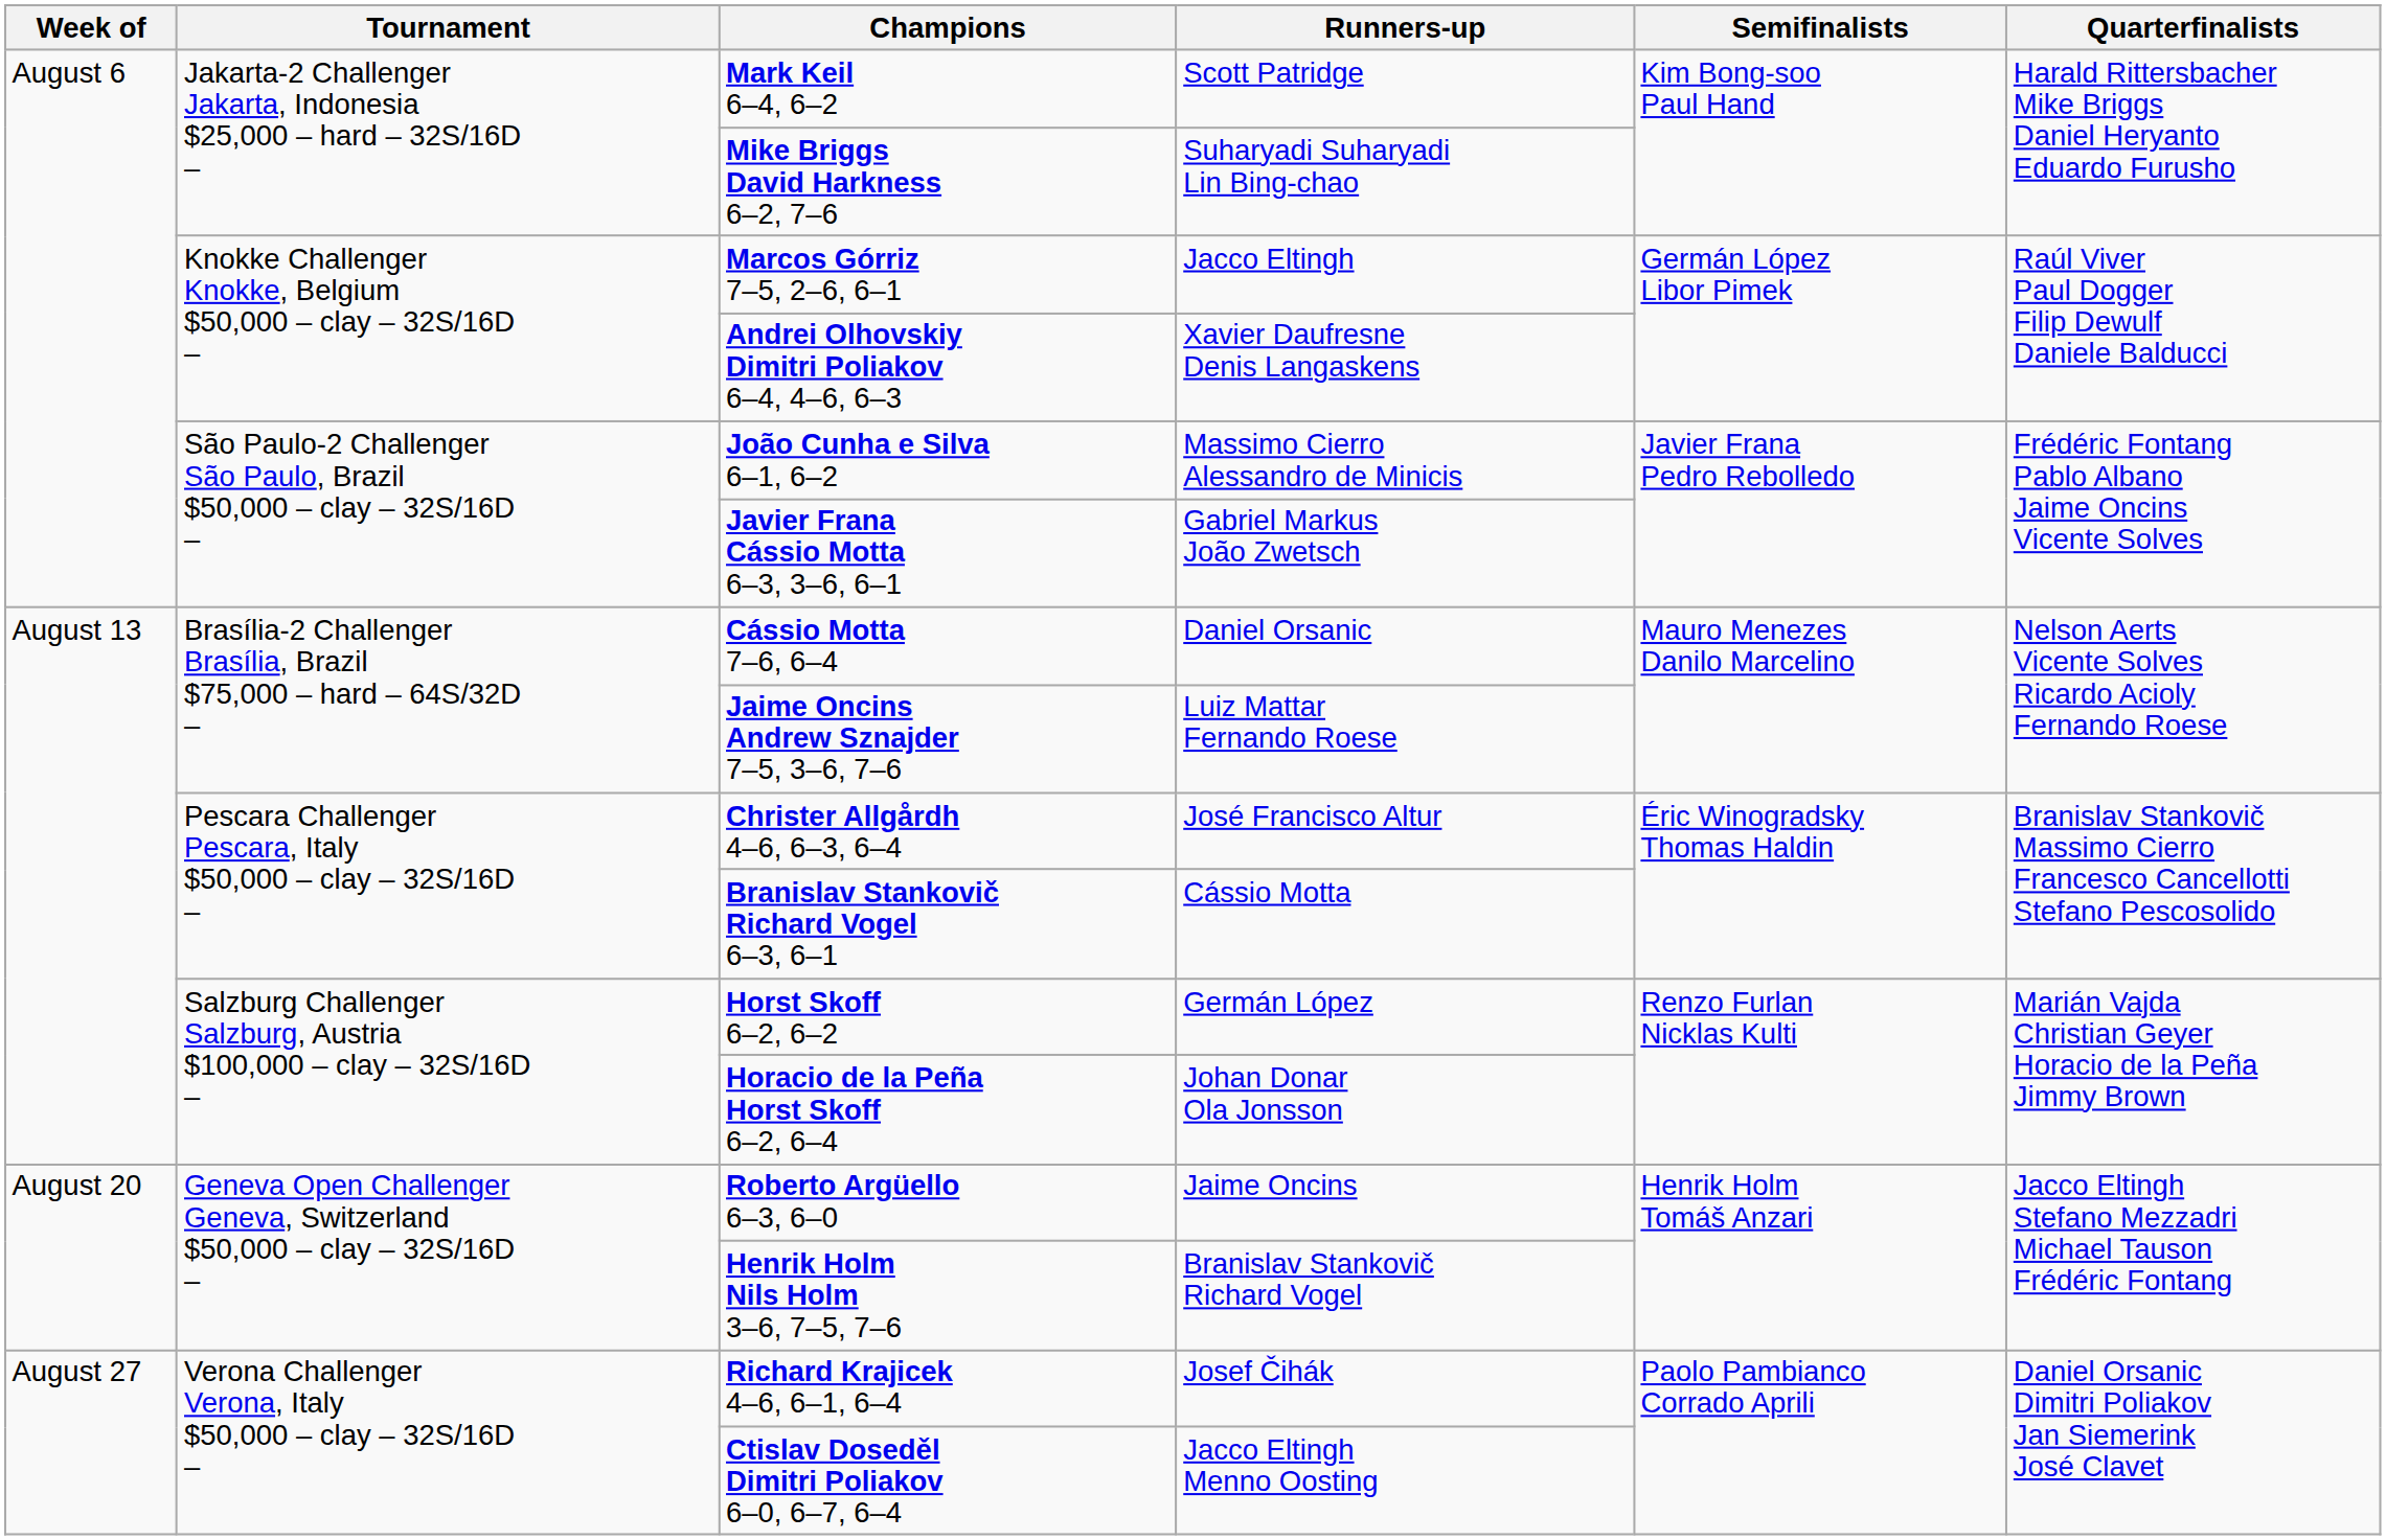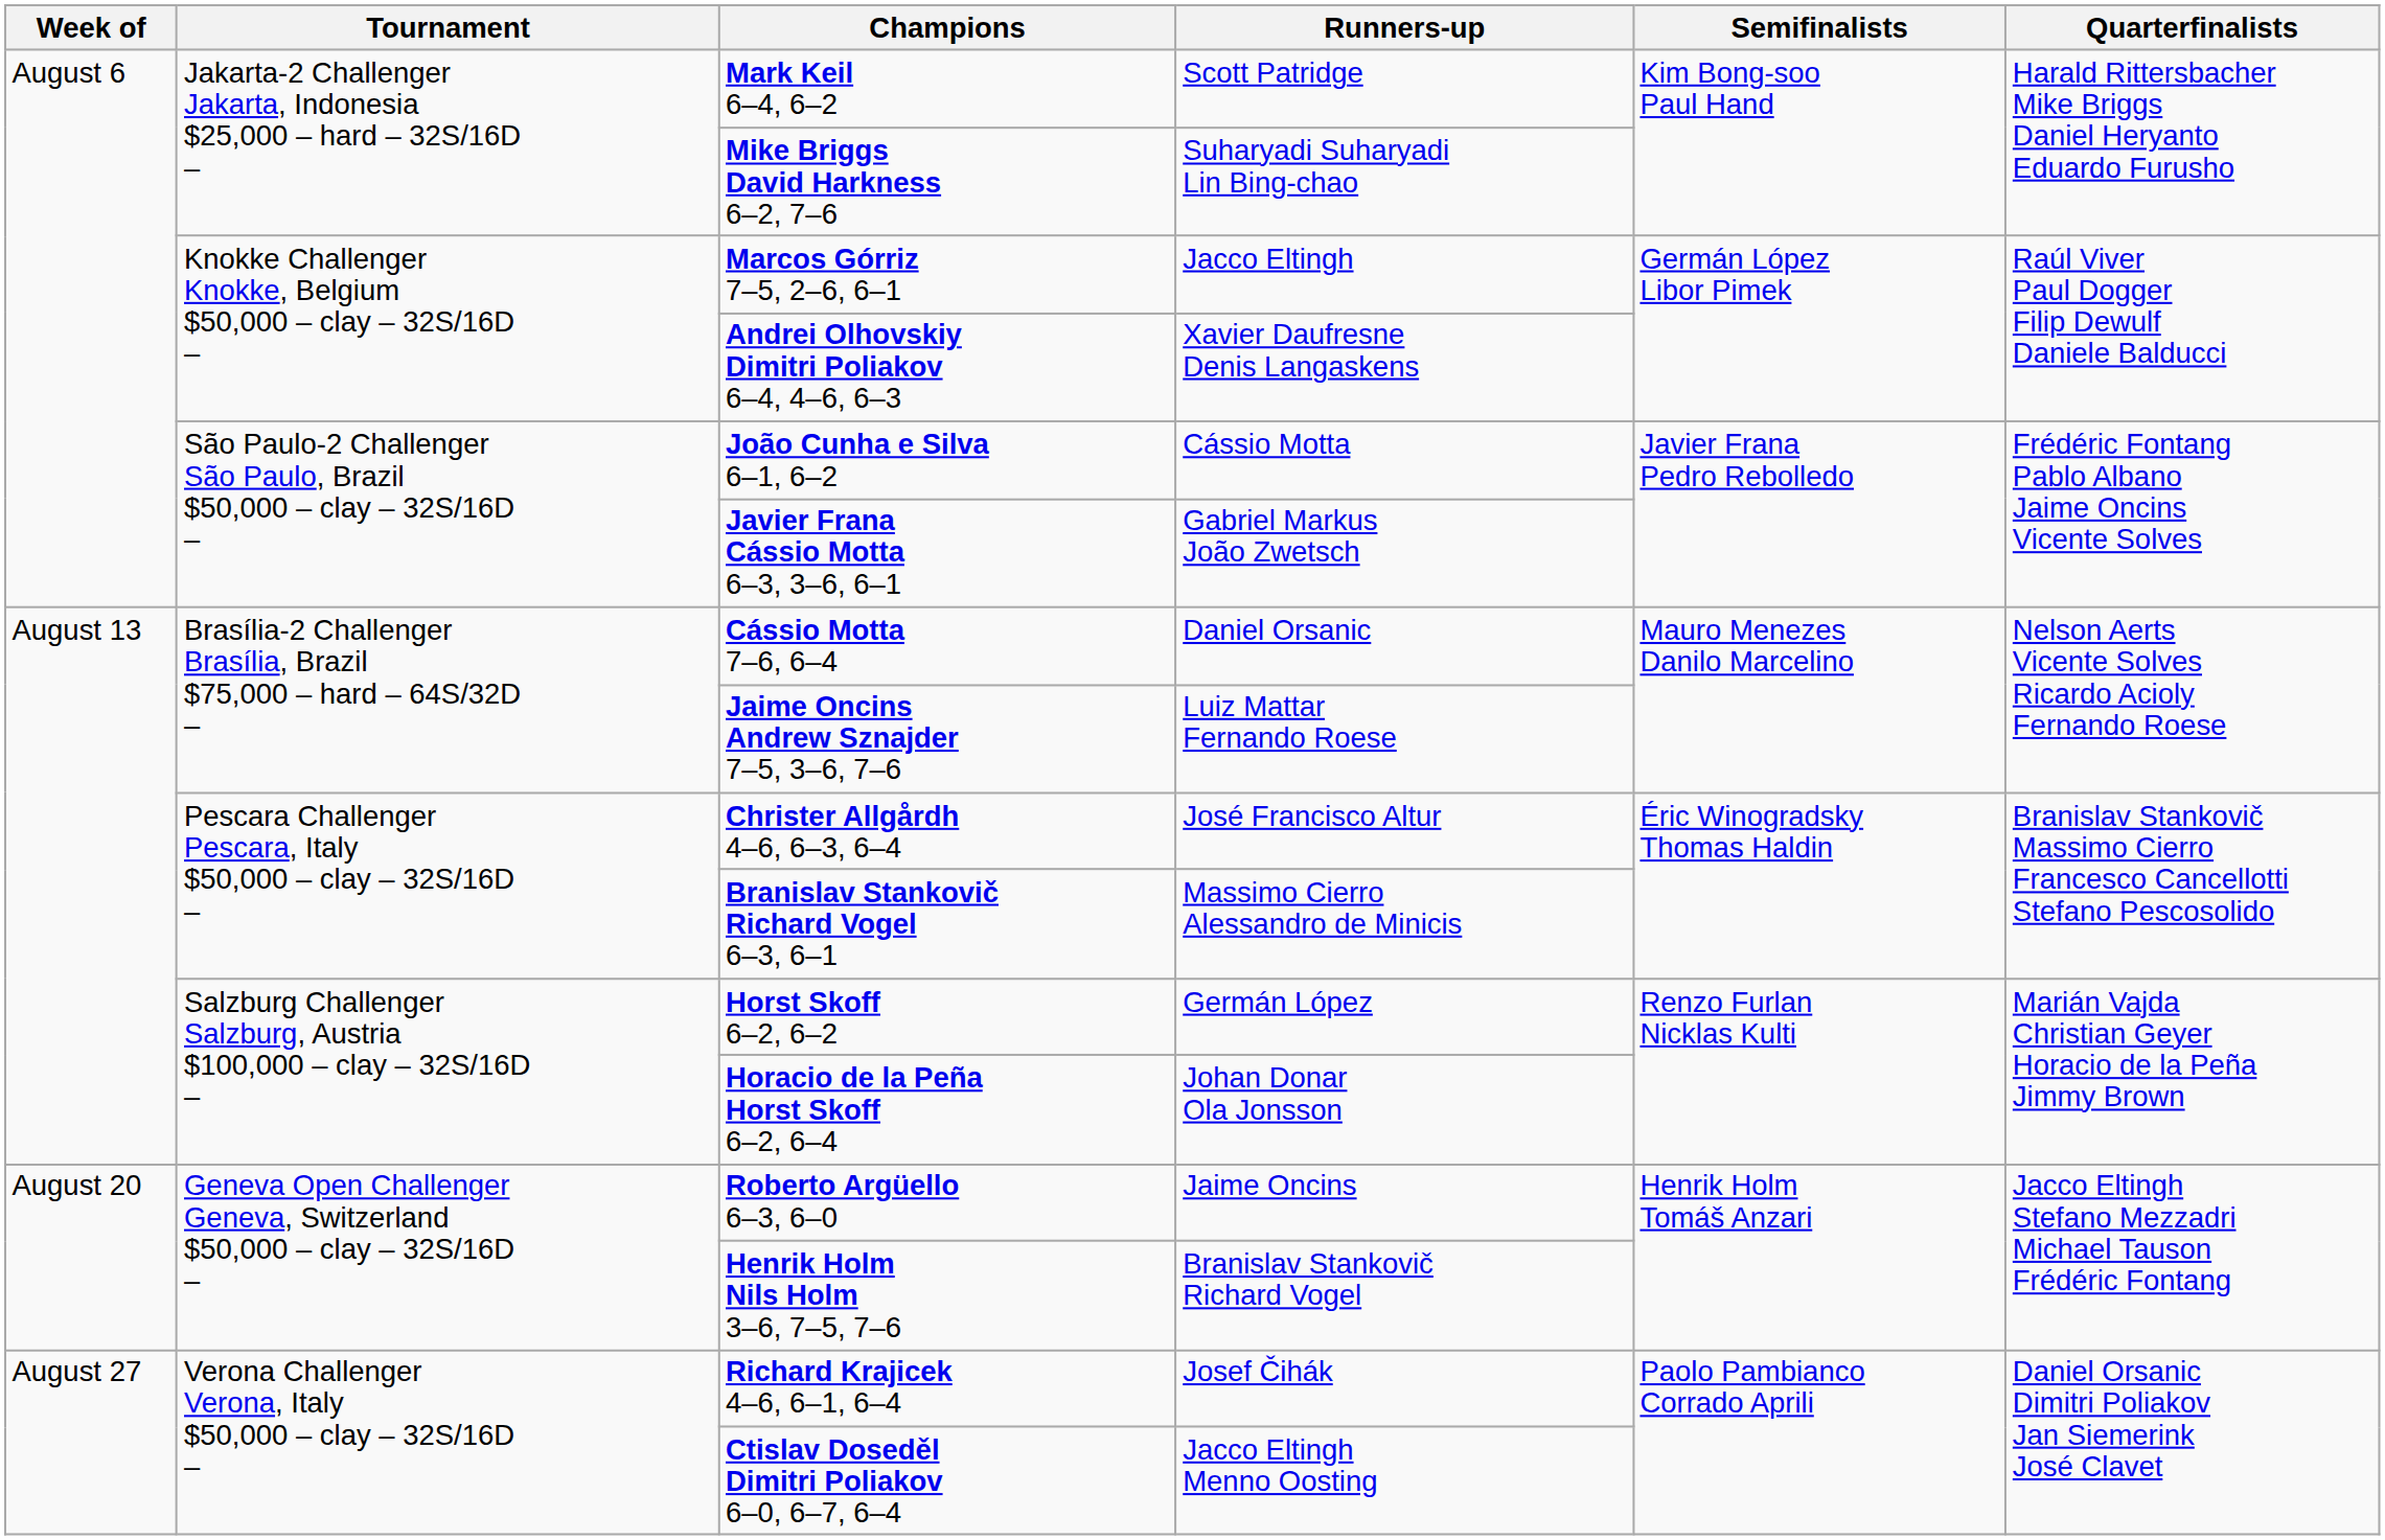 <table class="wikitable" style="font-size:85%;">
 <tr>
 <th width="75">Week of</th>
 <th width="250">Tournament</th>
 <th width="210">Champions</th>
 <th width="210">Runners-up</th>
 <th width="170">Semifinalists</th>
 <th width="170">Quarterfinalists</th>
 </tr>
 <tr valign="top">
 <td rowspan="6">August 6</td>
 <td rowspan="2">Jakarta-2 Challenger<br> <a href='#'>Jakarta</a>, Indonesia<br>$25,000 – hard – 32S/16D<br>  – </td>
 <td> <strong><a href='#'>Mark Keil</a></strong> <br>6–4, 6–2</td>
 <td> <a href='#'>Scott Patridge</a></td>
 <td rowspan="2"> <a href='#'>Kim Bong-soo</a> <br>  <a href='#'>Paul Hand</a></td>
 <td rowspan="2"> <a href='#'>Harald Rittersbacher</a> <br> <a href='#'>Mike Briggs</a> <br> <a href='#'>Daniel Heryanto</a> <br>  <a href='#'>Eduardo Furusho</a></td>
 </tr>
 <tr valign="top">
 <td> <strong><a href='#'>Mike Briggs</a></strong> <br> <strong><a href='#'>David Harkness</a></strong><br> 6–2, 7–6</td>
 <td> <a href='#'>Suharyadi Suharyadi</a> <br>  <a href='#'>Lin Bing-chao</a></td>
 </tr>
 <tr valign="top">
 <td rowspan="2">Knokke Challenger<br> <a href='#'>Knokke</a>, Belgium<br>$50,000 – clay – 32S/16D<br>  – </td>
 <td> <strong><a href='#'>Marcos Górriz</a></strong> <br>7–5, 2–6, 6–1</td>
 <td> <a href='#'>Jacco Eltingh</a></td>
 <td rowspan="2"> <a href='#'>Germán López</a> <br>  <a href='#'>Libor Pimek</a></td>
 <td rowspan="2"> <a href='#'>Raúl Viver</a> <br> <a href='#'>Paul Dogger</a> <br> <a href='#'>Filip Dewulf</a> <br>  <a href='#'>Daniele Balducci</a></td>
 </tr>
 <tr valign="top">
 <td> <strong><a href='#'>Andrei Olhovskiy</a></strong> <br> <strong><a href='#'>Dimitri Poliakov</a></strong><br> 6–4, 4–6, 6–3</td>
 <td> <a href='#'>Xavier Daufresne</a> <br>  <a href='#'>Denis Langaskens</a></td>
 </tr>
 <tr valign="top">
 <td rowspan="2">São Paulo-2 Challenger<br> <a href='#'>São Paulo</a>, Brazil<br>$50,000 – clay – 32S/16D<br>  – </td>
 <td> <strong><a href='#'>João Cunha e Silva</a></strong> <br>6–1, 6–2</td>
-<td> <a href='#'>Massimo Cierro</a> <br>  <a href='#'>Alessandro de Minicis</a></td>
+<td> <a href='#'>Cássio Motta</a></td>
 <td rowspan="2"> <a href='#'>Javier Frana</a> <br>  <a href='#'>Pedro Rebolledo</a></td>
 <td rowspan="2"> <a href='#'>Frédéric Fontang</a> <br> <a href='#'>Pablo Albano</a> <br> <a href='#'>Jaime Oncins</a> <br>  <a href='#'>Vicente Solves</a></td>
 </tr>
 <tr valign="top">
 <td> <strong><a href='#'>Javier Frana</a></strong> <br> <strong><a href='#'>Cássio Motta</a></strong><br> 6–3, 3–6, 6–1</td>
 <td> <a href='#'>Gabriel Markus</a> <br>  <a href='#'>João Zwetsch</a></td>
 </tr>
 <tr valign="top">
 <td rowspan="6">August 13</td>
 <td rowspan="2">Brasília-2 Challenger<br> <a href='#'>Brasília</a>, Brazil<br>$75,000 – hard – 64S/32D<br>  – </td>
 <td> <strong><a href='#'>Cássio Motta</a></strong> <br>7–6, 6–4</td>
 <td> <a href='#'>Daniel Orsanic</a></td>
 <td rowspan="2"> <a href='#'>Mauro Menezes</a> <br>  <a href='#'>Danilo Marcelino</a></td>
 <td rowspan="2"> <a href='#'>Nelson Aerts</a> <br> <a href='#'>Vicente Solves</a> <br> <a href='#'>Ricardo Acioly</a> <br>  <a href='#'>Fernando Roese</a></td>
 </tr>
 <tr valign="top">
 <td> <strong><a href='#'>Jaime Oncins</a></strong> <br> <strong><a href='#'>Andrew Sznajder</a></strong><br> 7–5, 3–6, 7–6</td>
 <td> <a href='#'>Luiz Mattar</a> <br>  <a href='#'>Fernando Roese</a></td>
 </tr>
 <tr valign="top">
 <td rowspan="2">Pescara Challenger<br> <a href='#'>Pescara</a>, Italy<br>$50,000 – clay – 32S/16D<br>  – </td>
 <td> <strong><a href='#'>Christer Allgårdh</a></strong> <br>4–6, 6–3, 6–4</td>
 <td> <a href='#'>José Francisco Altur</a></td>
 <td rowspan="2"> <a href='#'>Éric Winogradsky</a> <br>  <a href='#'>Thomas Haldin</a></td>
 <td rowspan="2"> <a href='#'>Branislav Stankovič</a> <br> <a href='#'>Massimo Cierro</a> <br> <a href='#'>Francesco Cancellotti</a> <br>  <a href='#'>Stefano Pescosolido</a></td>
 </tr>
 <tr valign="top">
 <td> <strong><a href='#'>Branislav Stankovič</a></strong> <br> <strong><a href='#'>Richard Vogel</a></strong><br> 6–3, 6–1</td>
-<td> <a href='#'>Cássio Motta</a></td>
+<td> <a href='#'>Massimo Cierro</a> <br>  <a href='#'>Alessandro de Minicis</a></td>
 </tr>
 <tr valign="top">
 <td rowspan="2">Salzburg Challenger<br> <a href='#'>Salzburg</a>, Austria<br>$100,000 – clay – 32S/16D<br>  – </td>
 <td> <strong><a href='#'>Horst Skoff</a></strong> <br>6–2, 6–2</td>
 <td> <a href='#'>Germán López</a></td>
 <td rowspan="2"> <a href='#'>Renzo Furlan</a> <br>  <a href='#'>Nicklas Kulti</a></td>
 <td rowspan="2"> <a href='#'>Marián Vajda</a> <br> <a href='#'>Christian Geyer</a> <br> <a href='#'>Horacio de la Peña</a> <br>  <a href='#'>Jimmy Brown</a></td>
 </tr>
 <tr valign="top">
 <td> <strong><a href='#'>Horacio de la Peña</a></strong> <br> <strong><a href='#'>Horst Skoff</a></strong><br> 6–2, 6–4</td>
 <td> <a href='#'>Johan Donar</a> <br>  <a href='#'>Ola Jonsson</a></td>
 </tr>
 <tr valign="top">
 <td rowspan="2">August 20</td>
 <td rowspan="2"><a href='#'>Geneva Open Challenger</a><br> <a href='#'>Geneva</a>, Switzerland<br>$50,000 – clay – 32S/16D<br>  – </td>
 <td> <strong><a href='#'>Roberto Argüello</a></strong> <br>6–3, 6–0</td>
 <td> <a href='#'>Jaime Oncins</a></td>
 <td rowspan="2"> <a href='#'>Henrik Holm</a> <br>  <a href='#'>Tomáš Anzari</a></td>
 <td rowspan="2"> <a href='#'>Jacco Eltingh</a> <br> <a href='#'>Stefano Mezzadri</a> <br> <a href='#'>Michael Tauson</a> <br>  <a href='#'>Frédéric Fontang</a></td>
 </tr>
 <tr valign="top">
 <td> <strong><a href='#'>Henrik Holm</a></strong> <br> <strong><a href='#'>Nils Holm</a></strong><br> 3–6, 7–5, 7–6</td>
 <td> <a href='#'>Branislav Stankovič</a> <br>  <a href='#'>Richard Vogel</a></td>
 </tr>
 <tr valign="top">
 <td rowspan="2">August 27</td>
 <td rowspan="2">Verona Challenger<br> <a href='#'>Verona</a>, Italy<br>$50,000 – clay – 32S/16D<br>  – </td>
 <td> <strong><a href='#'>Richard Krajicek</a></strong> <br>4–6, 6–1, 6–4</td>
 <td> <a href='#'>Josef Čihák</a></td>
 <td rowspan="2"> <a href='#'>Paolo Pambianco</a> <br>  <a href='#'>Corrado Aprili</a></td>
 <td rowspan="2"> <a href='#'>Daniel Orsanic</a> <br> <a href='#'>Dimitri Poliakov</a> <br> <a href='#'>Jan Siemerink</a> <br>  <a href='#'>José Clavet</a></td>
 </tr>
 <tr valign="top">
 <td> <strong><a href='#'>Ctislav Doseděl</a></strong> <br> <strong><a href='#'>Dimitri Poliakov</a></strong><br> 6–0, 6–7, 6–4</td>
 <td> <a href='#'>Jacco Eltingh</a> <br>  <a href='#'>Menno Oosting</a></td>
 </tr>
 </table>
